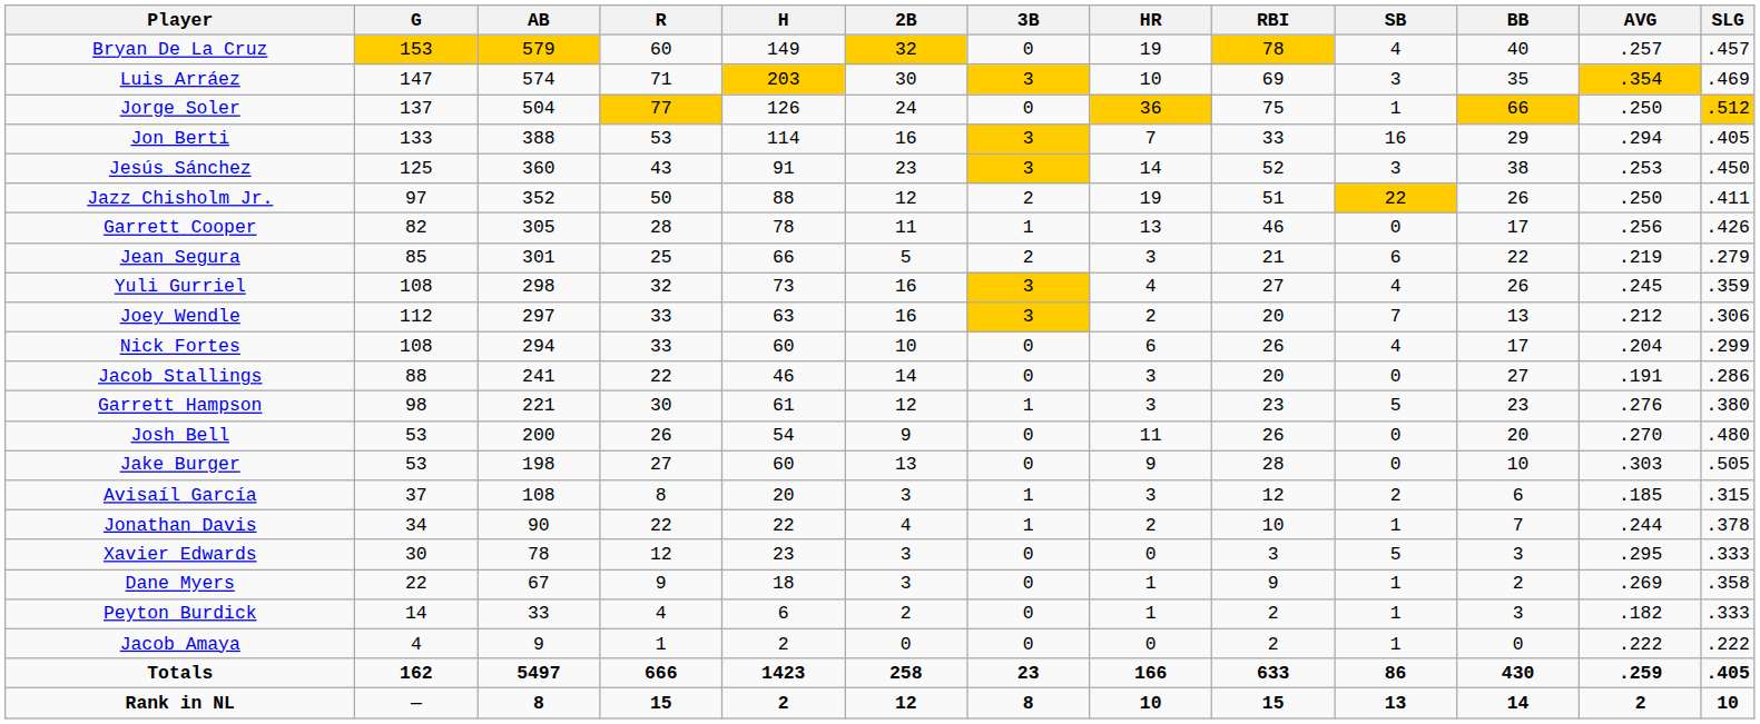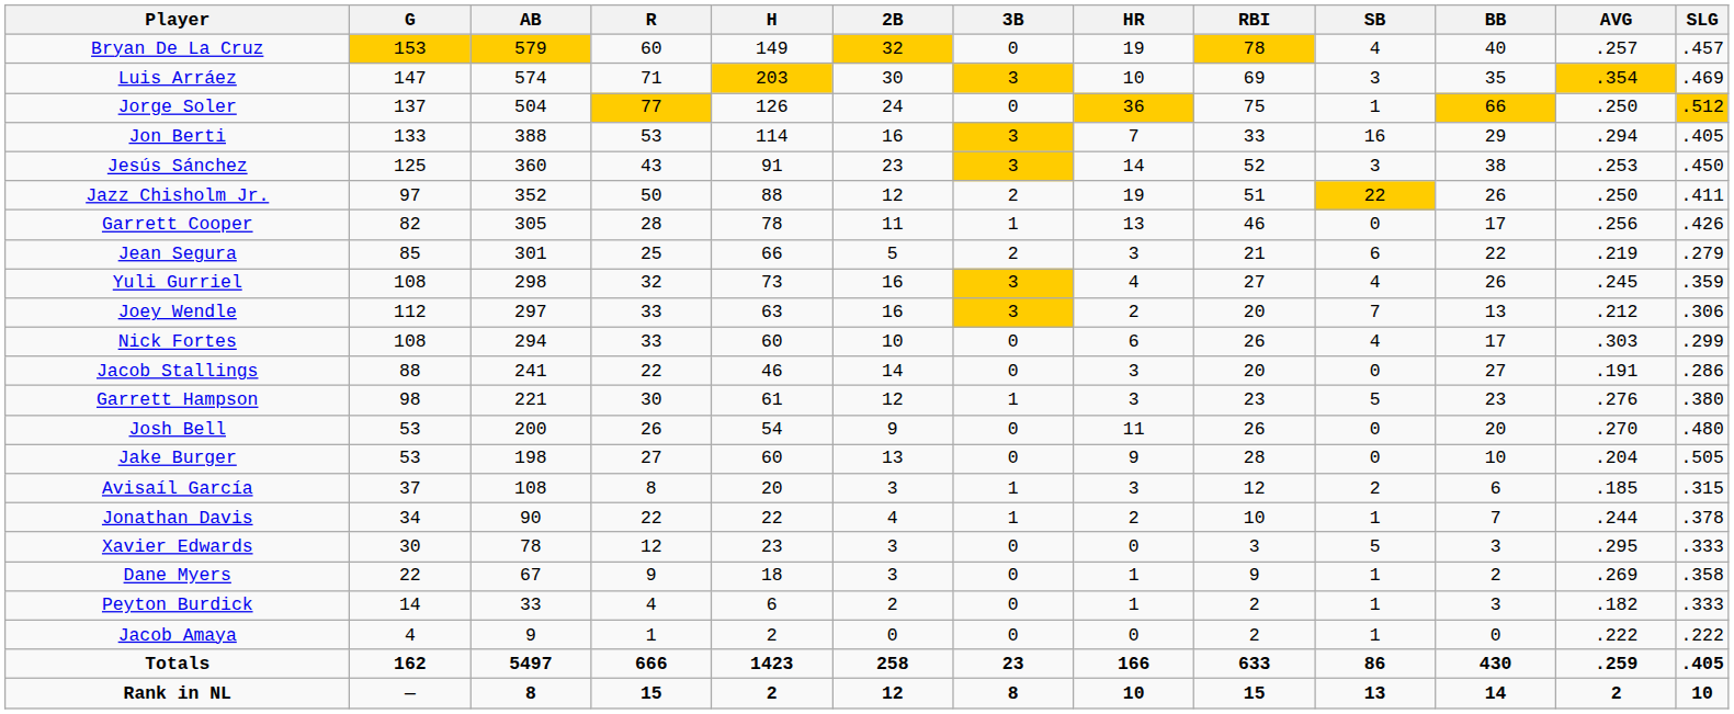 <table class=wikitable style="text-align:center">
 <tr>
 <th bgcolor=#DDDDFF; width="20%">Player</th>
 <th bgcolor=#DDDDFF; width="7%">G</th>
 <th bgcolor=#DDDDFF; width="7%">AB</th>
 <th bgcolor=#DDDDFF; width="7%">R</th>
 <th bgcolor=#DDDDFF; width="7%">H</th>
 <th bgcolor=#DDDDFF; width="7%">2B</th>
 <th bgcolor=#DDDDFF; width="7%">3B</th>
 <th bgcolor=#DDDDFF; width="7%">HR</th>
 <th bgcolor=#DDDDFF; width="7%">RBI</th>
 <th bgcolor=#DDDDFF; width="7%">SB</th>
 <th bgcolor=#DDDDFF; width="7%">BB</th>
 <th bgcolor=#DDDDFF; width="7%">AVG</th>
 <th bgcolor=#DDDDFF; width="7%">SLG</th>
 </tr>
 <tr>
 <td><a href='#'>Bryan De La Cruz</a></td>
 <td bgcolor=#ffcc00>153</td>
 <td bgcolor=#ffcc00>579</td>
 <td>60</td>
 <td>149</td>
 <td bgcolor=#ffcc00>32</td>
 <td>0</td>
 <td>19</td>
 <td bgcolor=#ffcc00>78</td>
 <td>4</td>
 <td>40</td>
 <td>.257</td>
 <td>.457</td>
 </tr>
 <tr>
 <td><a href='#'>Luis Arráez</a></td>
 <td>147</td>
 <td>574</td>
 <td>71</td>
 <td bgcolor=#ffcc00>203</td>
 <td>30</td>
 <td bgcolor=#ffcc00>3</td>
 <td>10</td>
 <td>69</td>
 <td>3</td>
 <td>35</td>
 <td bgcolor=#ffcc00>.354</td>
 <td>.469</td>
 </tr>
 <tr>
 <td><a href='#'>Jorge Soler</a></td>
 <td>137</td>
 <td>504</td>
 <td bgcolor=#ffcc00>77</td>
 <td>126</td>
 <td>24</td>
 <td>0</td>
 <td bgcolor=#ffcc00>36</td>
 <td>75</td>
 <td>1</td>
 <td bgcolor=#ffcc00>66</td>
 <td>.250</td>
 <td bgcolor=#ffcc00>.512</td>
 </tr>
 <tr>
 <td><a href='#'>Jon Berti</a></td>
 <td>133</td>
 <td>388</td>
 <td>53</td>
 <td>114</td>
 <td>16</td>
 <td bgcolor=#ffcc00>3</td>
 <td>7</td>
 <td>33</td>
 <td>16</td>
 <td>29</td>
 <td>.294</td>
 <td>.405</td>
 </tr>
 <tr>
 <td><a href='#'>Jesús Sánchez</a></td>
 <td>125</td>
 <td>360</td>
 <td>43</td>
 <td>91</td>
 <td>23</td>
 <td bgcolor=#ffcc00>3</td>
 <td>14</td>
 <td>52</td>
 <td>3</td>
 <td>38</td>
 <td>.253</td>
 <td>.450</td>
 </tr>
 <tr>
 <td><a href='#'>Jazz Chisholm Jr.</a></td>
 <td>97</td>
 <td>352</td>
 <td>50</td>
 <td>88</td>
 <td>12</td>
 <td>2</td>
 <td>19</td>
 <td>51</td>
 <td bgcolor=#ffcc00>22</td>
 <td>26</td>
 <td>.250</td>
 <td>.411</td>
 </tr>
 <tr>
 <td><a href='#'>Garrett Cooper</a></td>
 <td>82</td>
 <td>305</td>
 <td>28</td>
 <td>78</td>
 <td>11</td>
 <td>1</td>
 <td>13</td>
 <td>46</td>
 <td>0</td>
 <td>17</td>
 <td>.256</td>
 <td>.426</td>
 </tr>
 <tr>
 <td><a href='#'>Jean Segura</a></td>
 <td>85</td>
 <td>301</td>
 <td>25</td>
 <td>66</td>
 <td>5</td>
 <td>2</td>
 <td>3</td>
 <td>21</td>
 <td>6</td>
 <td>22</td>
 <td>.219</td>
 <td>.279</td>
 </tr>
 <tr>
 <td><a href='#'>Yuli Gurriel</a></td>
 <td>108</td>
 <td>298</td>
 <td>32</td>
 <td>73</td>
 <td>16</td>
 <td bgcolor=#ffcc00>3</td>
 <td>4</td>
 <td>27</td>
 <td>4</td>
 <td>26</td>
 <td>.245</td>
 <td>.359</td>
 </tr>
 <tr>
 <td><a href='#'>Joey Wendle</a></td>
 <td>112</td>
 <td>297</td>
 <td>33</td>
 <td>63</td>
 <td>16</td>
 <td bgcolor=#ffcc00>3</td>
 <td>2</td>
 <td>20</td>
 <td>7</td>
 <td>13</td>
 <td>.212</td>
 <td>.306</td>
 </tr>
 <tr>
 <td><a href='#'>Nick Fortes</a></td>
 <td>108</td>
 <td>294</td>
 <td>33</td>
 <td>60</td>
 <td>10</td>
 <td>0</td>
 <td>6</td>
 <td>26</td>
 <td>4</td>
 <td>17</td>
-<td>.204</td>
+<td>.303</td>
 <td>.299</td>
 </tr>
 <tr>
 <td><a href='#'>Jacob Stallings</a></td>
 <td>88</td>
 <td>241</td>
 <td>22</td>
 <td>46</td>
 <td>14</td>
 <td>0</td>
 <td>3</td>
 <td>20</td>
 <td>0</td>
 <td>27</td>
 <td>.191</td>
 <td>.286</td>
 </tr>
 <tr>
 <td><a href='#'>Garrett Hampson</a></td>
 <td>98</td>
 <td>221</td>
 <td>30</td>
 <td>61</td>
 <td>12</td>
 <td>1</td>
 <td>3</td>
 <td>23</td>
 <td>5</td>
 <td>23</td>
 <td>.276</td>
 <td>.380</td>
 </tr>
 <tr>
 <td><a href='#'>Josh Bell</a></td>
 <td>53</td>
 <td>200</td>
 <td>26</td>
 <td>54</td>
 <td>9</td>
 <td>0</td>
 <td>11</td>
 <td>26</td>
 <td>0</td>
 <td>20</td>
 <td>.270</td>
 <td>.480</td>
 </tr>
 <tr>
 <td><a href='#'>Jake Burger</a></td>
 <td>53</td>
 <td>198</td>
 <td>27</td>
 <td>60</td>
 <td>13</td>
 <td>0</td>
 <td>9</td>
 <td>28</td>
 <td>0</td>
 <td>10</td>
-<td>.303</td>
+<td>.204</td>
 <td>.505</td>
 </tr>
 <tr>
 <td><a href='#'>Avisaíl García</a></td>
 <td>37</td>
 <td>108</td>
 <td>8</td>
 <td>20</td>
 <td>3</td>
 <td>1</td>
 <td>3</td>
 <td>12</td>
 <td>2</td>
 <td>6</td>
 <td>.185</td>
 <td>.315</td>
 </tr>
 <tr>
 <td><a href='#'>Jonathan Davis</a></td>
 <td>34</td>
 <td>90</td>
 <td>22</td>
 <td>22</td>
 <td>4</td>
 <td>1</td>
 <td>2</td>
 <td>10</td>
 <td>1</td>
 <td>7</td>
 <td>.244</td>
 <td>.378</td>
 </tr>
 <tr>
 <td><a href='#'>Xavier Edwards</a></td>
 <td>30</td>
 <td>78</td>
 <td>12</td>
 <td>23</td>
 <td>3</td>
 <td>0</td>
 <td>0</td>
 <td>3</td>
 <td>5</td>
 <td>3</td>
 <td>.295</td>
 <td>.333</td>
 </tr>
 <tr>
 <td><a href='#'>Dane Myers</a></td>
 <td>22</td>
 <td>67</td>
 <td>9</td>
 <td>18</td>
 <td>3</td>
 <td>0</td>
 <td>1</td>
 <td>9</td>
 <td>1</td>
 <td>2</td>
 <td>.269</td>
 <td>.358</td>
 </tr>
 <tr>
 <td><a href='#'>Peyton Burdick</a></td>
 <td>14</td>
 <td>33</td>
 <td>4</td>
 <td>6</td>
 <td>2</td>
 <td>0</td>
 <td>1</td>
 <td>2</td>
 <td>1</td>
 <td>3</td>
 <td>.182</td>
 <td>.333</td>
 </tr>
 <tr>
 <td><a href='#'>Jacob Amaya</a></td>
 <td>4</td>
 <td>9</td>
 <td>1</td>
 <td>2</td>
 <td>0</td>
 <td>0</td>
 <td>0</td>
 <td>2</td>
 <td>1</td>
 <td>0</td>
 <td>.222</td>
 <td>.222</td>
 </tr>
 <tr>
 <td><strong>Totals</strong></td>
 <td><strong>162</strong></td>
 <td><strong>5497</strong></td>
 <td><strong>666</strong></td>
 <td><strong>1423</strong></td>
 <td><strong>258</strong></td>
 <td><strong>23</strong></td>
 <td><strong>166</strong></td>
 <td><strong>633</strong></td>
 <td><strong>86</strong></td>
 <td><strong>430</strong></td>
 <td><strong>.259</strong></td>
 <td><strong>.405</strong></td>
 </tr>
 <tr>
 <td><strong>Rank in NL</strong></td>
 <td>—</td>
 <td><strong>8</strong></td>
 <td><strong>15</strong></td>
 <td><strong>2</strong></td>
 <td><strong>12</strong></td>
 <td><strong>8</strong></td>
 <td><strong>10</strong></td>
 <td><strong>15</strong></td>
 <td><strong>13</strong></td>
 <td><strong>14</strong></td>
 <td><strong>2</strong></td>
 <td><strong>10</strong></td>
 </tr>
 </table>
